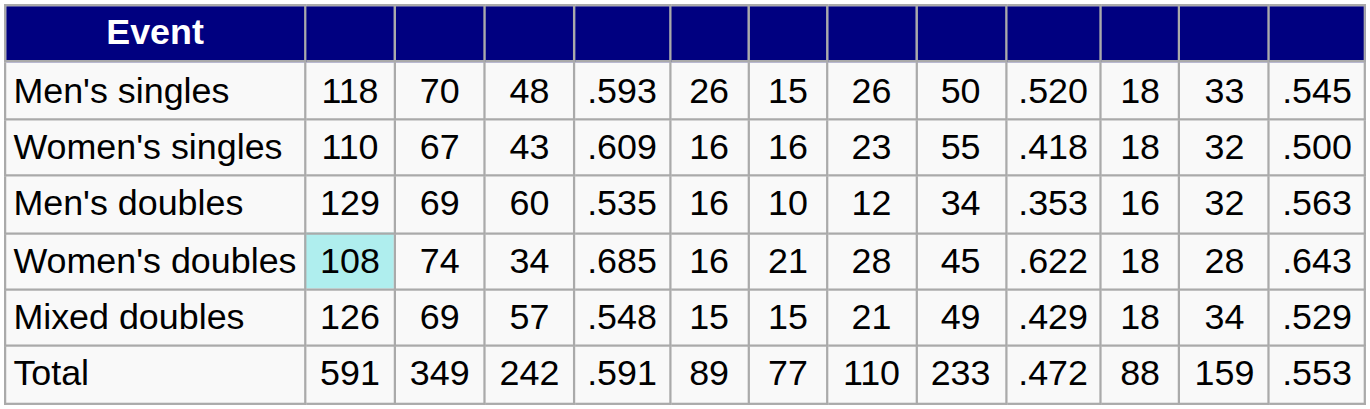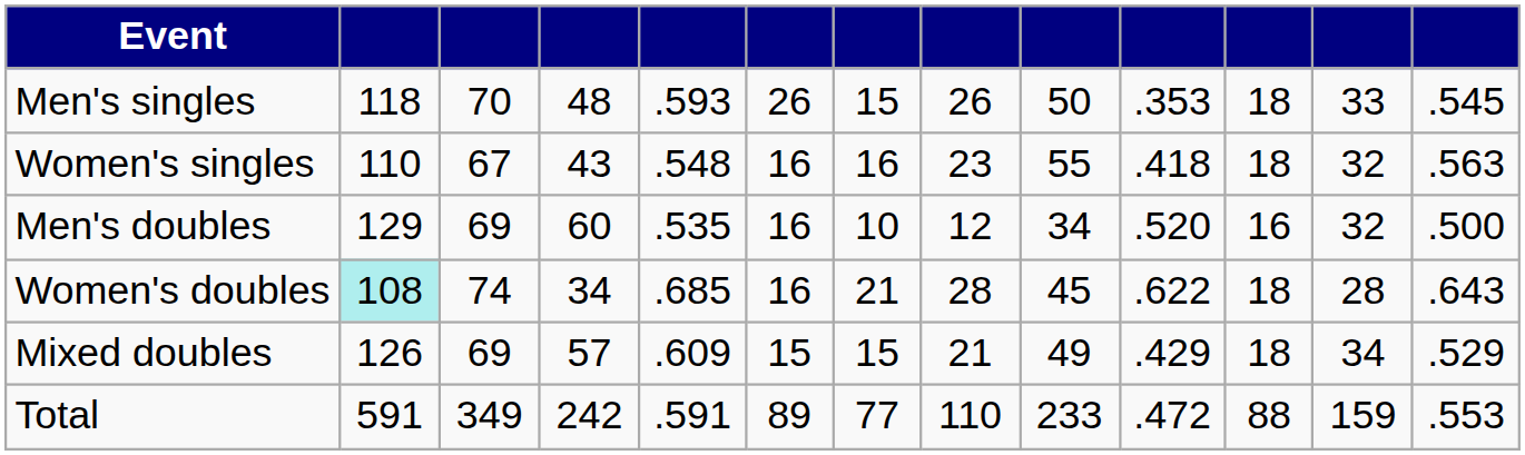 <table class="wikitable" style="text-align:center">
 <tr>
 <th style="background:navy; color:#fff" width="200px">Event</th>
 <th style="background:navy; color:#fff" width="40px"></th>
 <th style="background:navy; color:#fff" width="40px"></th>
 <th style="background:navy; color:#fff" width="40px"></th>
 <th style="background:navy; color:#fff" width="40px"></th>
 <th style="background:navy; color:#fff" width="40px"></th>
 <th style="background:navy; color:#fff" width="40px"></th>
 <th style="background:navy; color:#fff" width="40px"></th>
 <th style="background:navy; color:#fff" width="40px"></th>
 <th style="background:navy; color:#fff" width="40px"></th>
 <th style="background:navy; color:#fff" width="40px"></th>
 <th style="background:navy; color:#fff" width="40px"></th>
 <th style="background:navy; color:#fff" width="40px"></th>
 </tr>
 <tr>
 <td style="text-align:left">Men's singles</td>
 <td>118</td>
 <td>70</td>
 <td>48</td>
 <td>.593</td>
 <td>26</td>
 <td>15</td>
 <td>26</td>
 <td>50</td>
-<td>.520</td>
+<td>.353</td>
 <td>18</td>
 <td>33</td>
 <td>.545</td>
 </tr>
 <tr>
 <td style="text-align:left">Women's singles</td>
 <td>110</td>
 <td>67</td>
 <td>43</td>
-<td>.609</td>
+<td>.548</td>
 <td>16</td>
 <td>16</td>
 <td>23</td>
 <td>55</td>
 <td>.418</td>
 <td>18</td>
 <td>32</td>
-<td>.500</td>
+<td>.563</td>
 </tr>
 <tr>
 <td style="text-align:left">Men's doubles</td>
 <td>129</td>
 <td>69</td>
 <td>60</td>
 <td>.535</td>
 <td>16</td>
 <td>10</td>
 <td>12</td>
 <td>34</td>
-<td>.353</td>
+<td>.520</td>
 <td>16</td>
 <td>32</td>
-<td>.563</td>
+<td>.500</td>
 </tr>
 <tr>
 <td style="text-align:left">Women's doubles</td>
 <td style="background: paleturquoise;">108</td>
 <td>74</td>
 <td>34</td>
 <td>.685</td>
 <td>16</td>
 <td>21</td>
 <td>28</td>
 <td>45</td>
 <td>.622</td>
 <td>18</td>
 <td>28</td>
 <td>.643</td>
 </tr>
 <tr>
 <td style="text-align:left">Mixed doubles</td>
 <td>126</td>
 <td>69</td>
 <td>57</td>
-<td>.548</td>
+<td>.609</td>
 <td>15</td>
 <td>15</td>
 <td>21</td>
 <td>49</td>
 <td>.429</td>
 <td>18</td>
 <td>34</td>
 <td>.529</td>
 </tr>
 <tr>
 <td style="text-align:left">Total</td>
 <td>591</td>
 <td>349</td>
 <td>242</td>
 <td>.591</td>
 <td>89</td>
 <td>77</td>
 <td>110</td>
 <td>233</td>
 <td>.472</td>
 <td>88</td>
 <td>159</td>
 <td>.553</td>
 </tr>
 </table>
